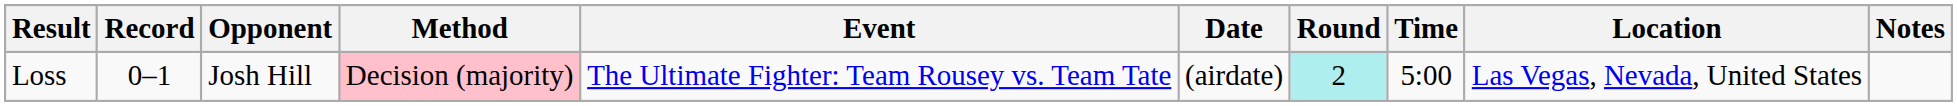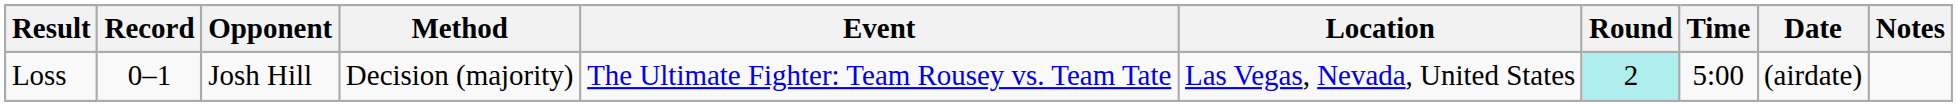 <table class="wikitable sortable" style="font-size:85%;">
 <tr>
 <th>Result</th>
 <th>Record</th>
 <th>Opponent</th>
 <th>Method</th>
 <th>Event</th>
-<th>Date</th>
+<th>Location</th>
 <th>Round</th>
 <th>Time</th>
-<th>Location</th>
+<th>Date</th>
 <th>Notes</th>
 </tr>
 <tr>
 <td>Loss</td>
 <td align=center>0–1</td>
 <td>Josh Hill</td>
-<td style="background: pink;">Decision (majority)</td>
+<td>Decision (majority)</td>
 <td><a href='#'>The Ultimate Fighter: Team Rousey vs. Team Tate</a></td>
-<td> (airdate)</td>
+<td><a href='#'>Las Vegas</a>, <a href='#'>Nevada</a>, United States</td>
 <td align=center style="background: paleturquoise;">2</td>
 <td align=center>5:00</td>
-<td><a href='#'>Las Vegas</a>, <a href='#'>Nevada</a>, United States</td>
+<td> (airdate)</td>
 <td></td>
 </tr>
 </table>
